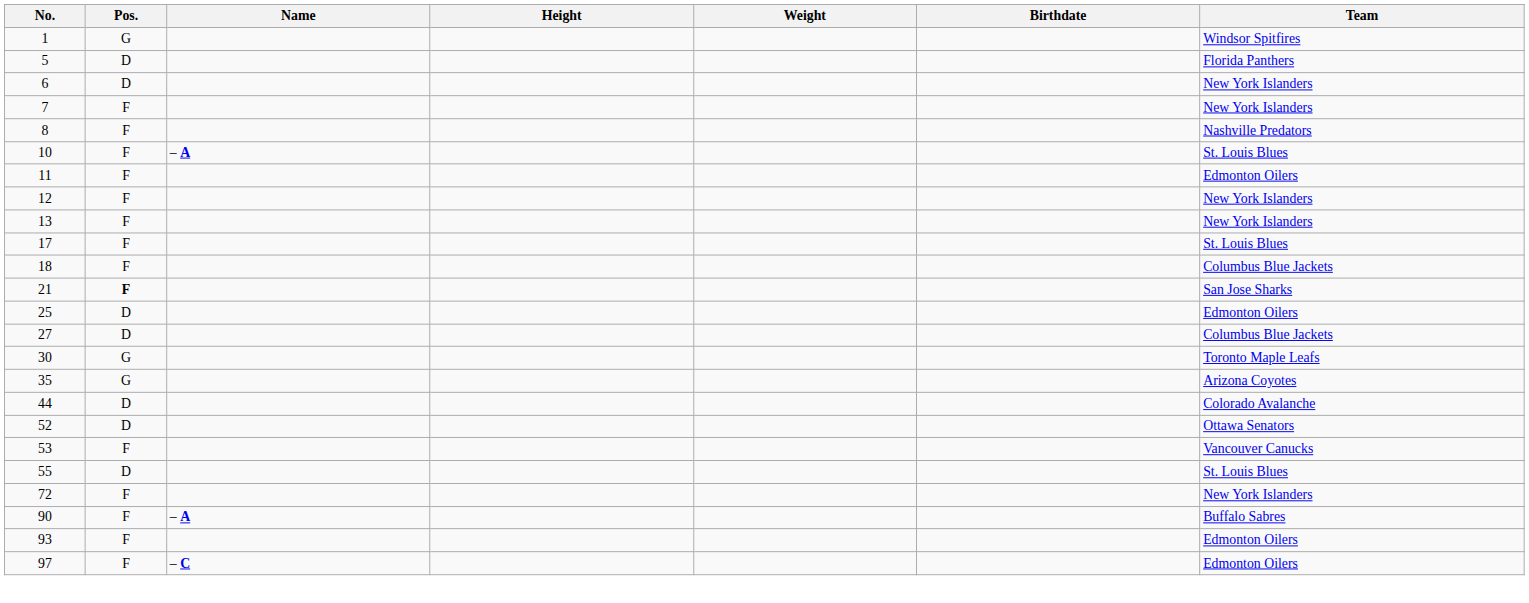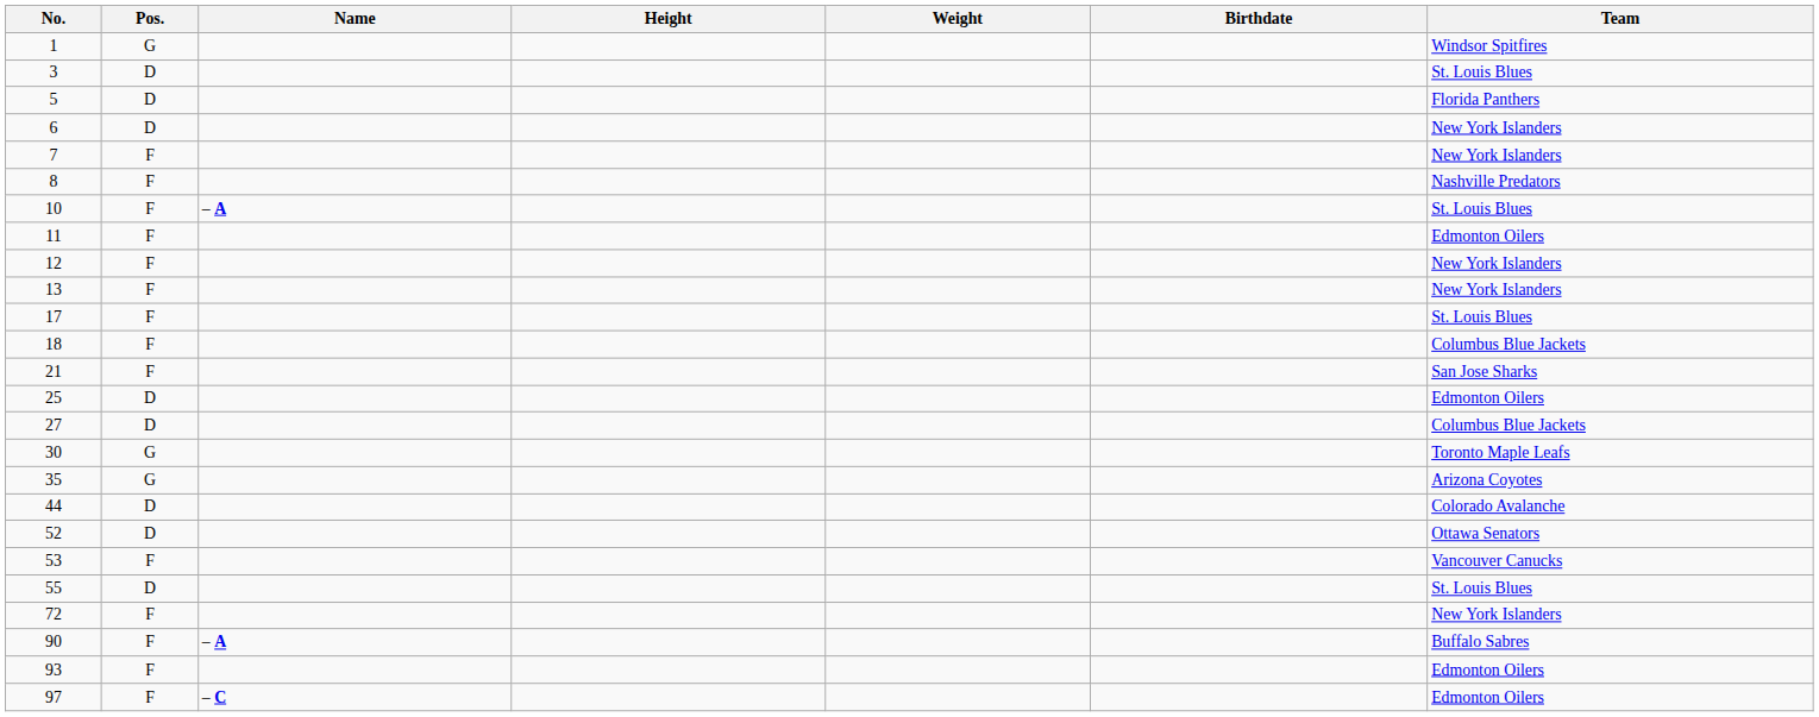 <table width="100%" class="wikitable sortable" style="font-size: 90%; text-align: center;">
 <tr>
 <th style="width:  4%;">No.</th>
 <th style="width:  4%;">Pos.</th>
 <th style="width: 13%;">Name</th>
 <th style="width: 13%;">Height</th>
 <th style="width: 11%;">Weight</th>
 <th style="width: 14%;">Birthdate</th>
 <th style="width: 16%;">Team</th>
 </tr>
 <tr>
 <td>1</td>
 <td>G</td>
 <td align=left></td>
 <td></td>
 <td></td>
 <td></td>
 <td style="text-align:left;"> <a href='#'>Windsor Spitfires</a></td>
+</tr>
+<tr>
+<td>3</td>
+<td>D</td>
+<td align=left></td>
+<td></td>
+<td></td>
+<td></td>
+<td style="text-align:left;"> <a href='#'>St. Louis Blues</a></td>
 </tr>
 <tr>
 <td>5</td>
 <td>D</td>
 <td align=left></td>
 <td></td>
 <td></td>
 <td></td>
 <td style="text-align:left;"> <a href='#'>Florida Panthers</a></td>
 </tr>
 <tr>
 <td>6</td>
 <td>D</td>
 <td align=left></td>
 <td></td>
 <td></td>
 <td></td>
 <td style="text-align:left;"> <a href='#'>New York Islanders</a></td>
 </tr>
 <tr>
 <td>7</td>
 <td>F</td>
 <td align=left></td>
 <td></td>
 <td></td>
 <td></td>
 <td style="text-align:left;"> <a href='#'>New York Islanders</a></td>
 </tr>
 <tr>
 <td>8</td>
 <td>F</td>
 <td align=left></td>
 <td></td>
 <td></td>
 <td></td>
 <td style="text-align:left;"> <a href='#'>Nashville Predators</a></td>
 </tr>
 <tr>
 <td>10</td>
 <td>F</td>
 <td align=left> – <strong><a href='#'>A</a></strong></td>
 <td></td>
 <td></td>
 <td></td>
 <td style="text-align:left;"> <a href='#'>St. Louis Blues</a></td>
 </tr>
 <tr>
 <td>11</td>
 <td>F</td>
 <td align=left></td>
 <td></td>
 <td></td>
 <td></td>
 <td style="text-align:left;"> <a href='#'>Edmonton Oilers</a></td>
 </tr>
 <tr>
 <td>12</td>
 <td>F</td>
 <td align=left></td>
 <td></td>
 <td></td>
 <td></td>
 <td style="text-align:left;"> <a href='#'>New York Islanders</a></td>
 </tr>
 <tr>
 <td>13</td>
 <td>F</td>
 <td align=left></td>
 <td></td>
 <td></td>
 <td></td>
 <td style="text-align:left;"> <a href='#'>New York Islanders</a></td>
 </tr>
 <tr>
 <td>17</td>
 <td>F</td>
 <td align=left></td>
 <td></td>
 <td></td>
 <td></td>
 <td style="text-align:left;"> <a href='#'>St. Louis Blues</a></td>
 </tr>
 <tr>
 <td>18</td>
 <td>F</td>
 <td align=left></td>
 <td></td>
 <td></td>
 <td></td>
 <td style="text-align:left;"> <a href='#'>Columbus Blue Jackets</a></td>
 </tr>
 <tr>
 <td>21</td>
-<td><strong>F</strong></td>
+<td>F</td>
 <td align=left></td>
 <td></td>
 <td></td>
 <td></td>
 <td style="text-align:left;"> <a href='#'>San Jose Sharks</a></td>
 </tr>
 <tr>
 <td>25</td>
 <td>D</td>
 <td align=left></td>
 <td></td>
 <td></td>
 <td></td>
 <td style="text-align:left;"> <a href='#'>Edmonton Oilers</a></td>
 </tr>
 <tr>
 <td>27</td>
 <td>D</td>
 <td align=left></td>
 <td></td>
 <td></td>
 <td></td>
 <td style="text-align:left;"> <a href='#'>Columbus Blue Jackets</a></td>
 </tr>
 <tr>
 <td>30</td>
 <td>G</td>
 <td align=left></td>
 <td></td>
 <td></td>
 <td></td>
 <td style="text-align:left;"> <a href='#'>Toronto Maple Leafs</a></td>
 </tr>
 <tr>
 <td>35</td>
 <td>G</td>
 <td align=left></td>
 <td></td>
 <td></td>
 <td></td>
 <td style="text-align:left;"> <a href='#'>Arizona Coyotes</a></td>
 </tr>
 <tr>
 <td>44</td>
 <td>D</td>
 <td align=left></td>
 <td></td>
 <td></td>
 <td></td>
 <td style="text-align:left;"> <a href='#'>Colorado Avalanche</a></td>
 </tr>
 <tr>
 <td>52</td>
 <td>D</td>
 <td align=left></td>
 <td></td>
 <td></td>
 <td></td>
 <td style="text-align:left;"> <a href='#'>Ottawa Senators</a></td>
 </tr>
 <tr>
 <td>53</td>
 <td>F</td>
 <td align=left></td>
 <td></td>
 <td></td>
 <td></td>
 <td style="text-align:left;"> <a href='#'>Vancouver Canucks</a></td>
 </tr>
 <tr>
 <td>55</td>
 <td>D</td>
 <td align=left></td>
 <td></td>
 <td></td>
 <td></td>
 <td style="text-align:left;"> <a href='#'>St. Louis Blues</a></td>
 </tr>
 <tr>
 <td>72</td>
 <td>F</td>
 <td align=left></td>
 <td></td>
 <td></td>
 <td></td>
 <td style="text-align:left;"> <a href='#'>New York Islanders</a></td>
 </tr>
 <tr>
 <td>90</td>
 <td>F</td>
 <td align=left> – <strong><a href='#'>A</a></strong></td>
 <td></td>
 <td></td>
 <td></td>
 <td style="text-align:left;"> <a href='#'>Buffalo Sabres</a></td>
 </tr>
 <tr>
 <td>93</td>
 <td>F</td>
 <td align=left></td>
 <td></td>
 <td></td>
 <td></td>
 <td style="text-align:left;"> <a href='#'>Edmonton Oilers</a></td>
 </tr>
 <tr>
 <td>97</td>
 <td>F</td>
 <td align=left> – <strong><a href='#'>C</a></strong></td>
 <td></td>
 <td></td>
 <td></td>
 <td style="text-align:left;"> <a href='#'>Edmonton Oilers</a></td>
 </tr>
 </table>
